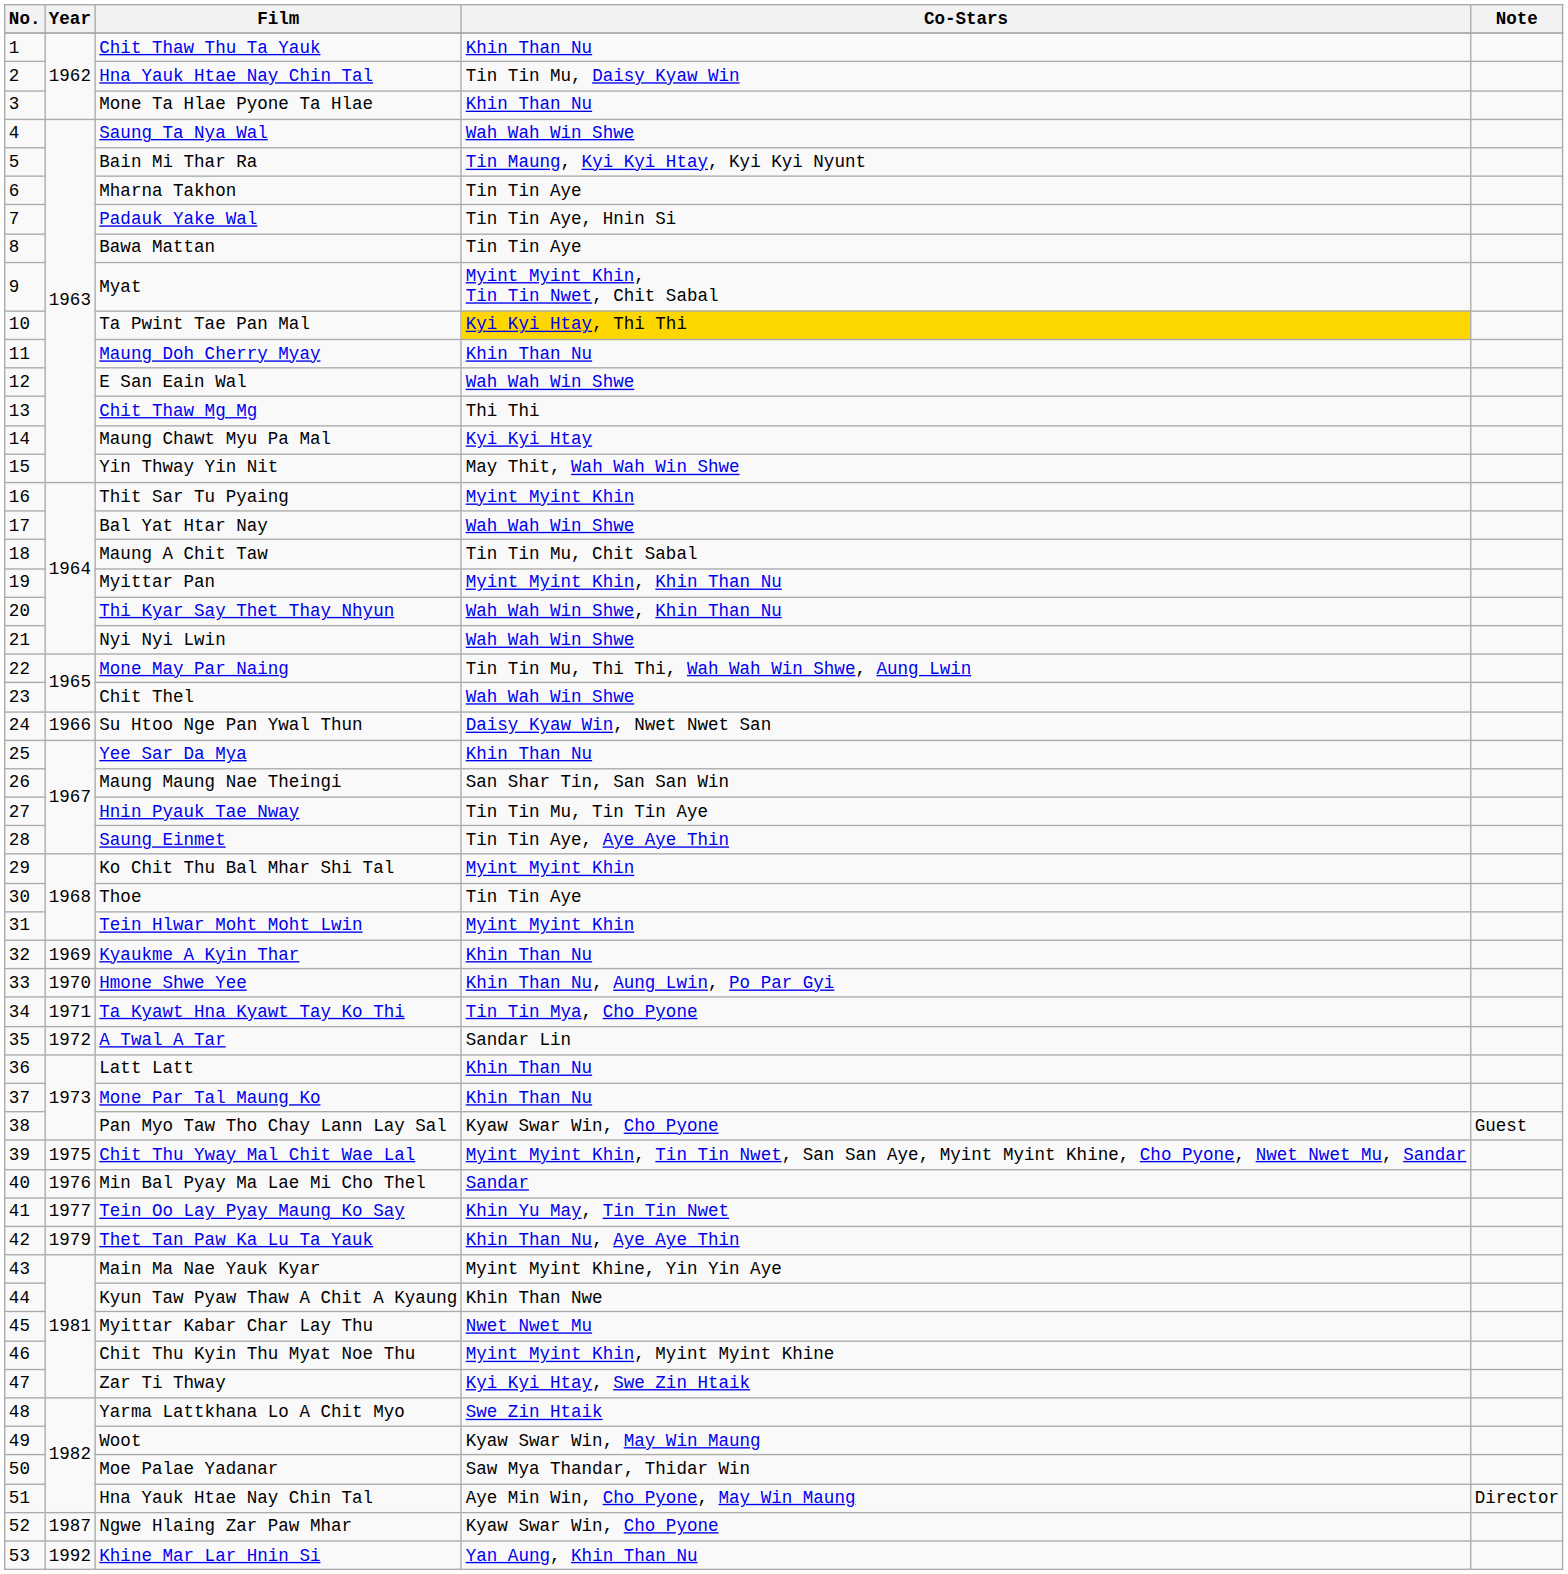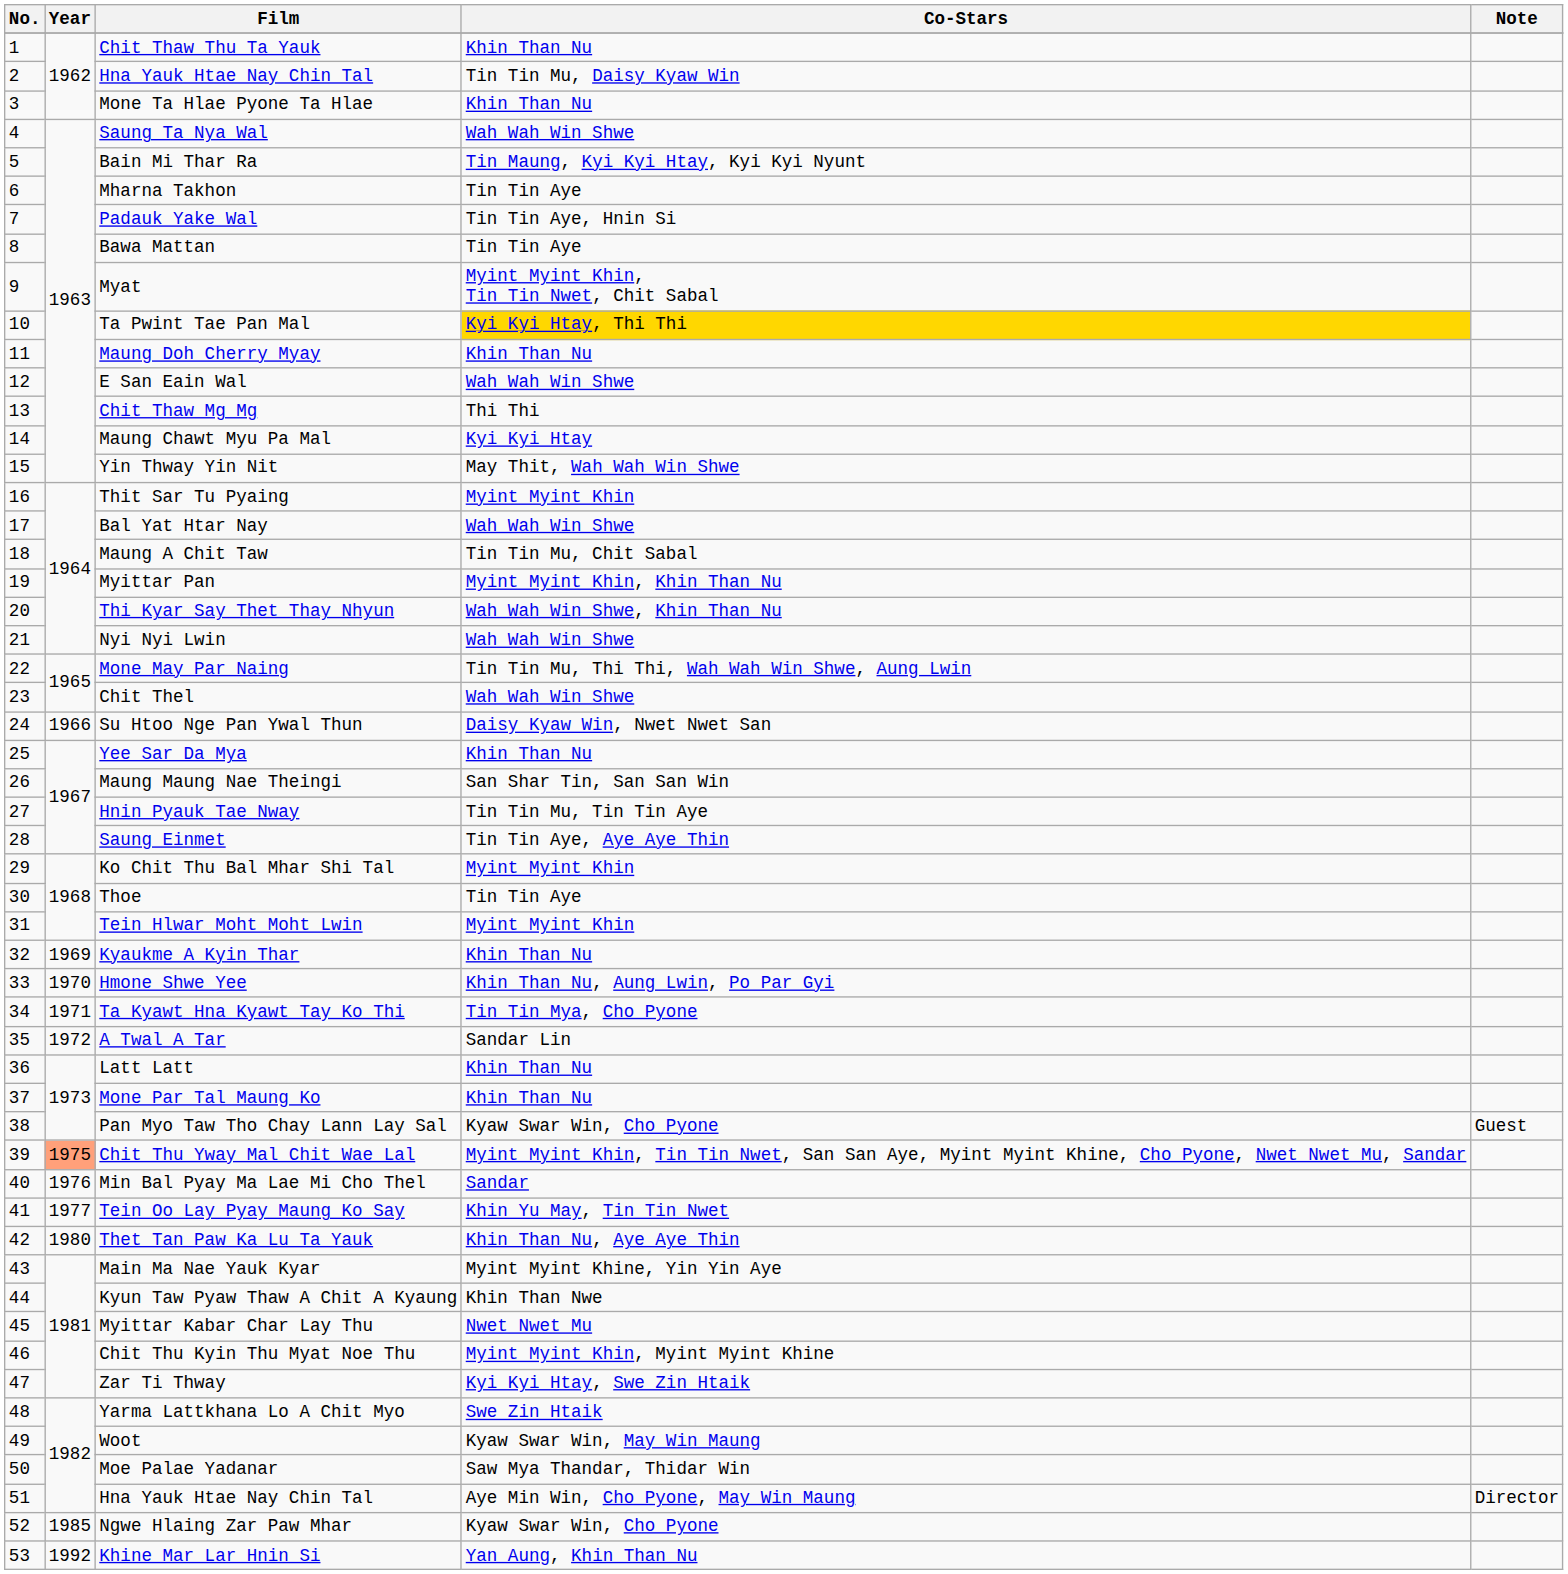 <table class="wikitable sortable">
 <tr>
 <th>No.</th>
 <th>Year</th>
 <th>Film</th>
 <th>Co-Stars</th>
 <th>Note</th>
 </tr>
 <tr>
 </tr>
 <tr>
 <td>1</td>
 <td rowspan=3>1962</td>
 <td><a href='#'>Chit Thaw Thu Ta Yauk</a></td>
 <td><a href='#'>Khin Than Nu</a></td>
 <td></td>
 </tr>
 <tr>
 <td>2</td>
 <td><a href='#'>Hna Yauk Htae Nay Chin Tal</a></td>
 <td>Tin Tin Mu, <a href='#'>Daisy Kyaw Win</a></td>
 <td></td>
 </tr>
 <tr>
 <td>3</td>
 <td>Mone Ta Hlae Pyone Ta Hlae</td>
 <td><a href='#'>Khin Than Nu</a></td>
 <td></td>
 </tr>
 <tr>
 <td>4</td>
 <td rowspan=12>1963</td>
 <td><a href='#'>Saung Ta Nya Wal</a></td>
 <td><a href='#'>Wah Wah Win Shwe</a></td>
 <td></td>
 </tr>
 <tr>
 <td>5</td>
 <td>Bain Mi Thar Ra</td>
 <td><a href='#'>Tin Maung</a>, <a href='#'>Kyi Kyi Htay</a>, Kyi Kyi Nyunt</td>
 <td></td>
 </tr>
 <tr>
 <td>6</td>
 <td>Mharna Takhon</td>
 <td>Tin Tin Aye</td>
 <td></td>
 </tr>
 <tr>
 <td>7</td>
 <td><a href='#'>Padauk Yake Wal</a></td>
 <td>Tin Tin Aye, Hnin Si</td>
 <td></td>
 </tr>
 <tr>
 <td>8</td>
 <td>Bawa Mattan</td>
 <td>Tin Tin Aye</td>
 <td></td>
 </tr>
 <tr>
 <td>9</td>
 <td>Myat</td>
 <td><a href='#'>Myint Myint Khin</a>,<br><a href='#'>Tin Tin Nwet</a>, Chit Sabal</td>
 <td></td>
 </tr>
 <tr>
 <td>10</td>
 <td>Ta Pwint Tae Pan Mal</td>
 <td style="background: gold;"><a href='#'>Kyi Kyi Htay</a>, Thi Thi</td>
 <td></td>
 </tr>
 <tr>
 <td>11</td>
 <td><a href='#'>Maung Doh Cherry Myay</a></td>
 <td><a href='#'>Khin Than Nu</a></td>
 <td></td>
 </tr>
 <tr>
 <td>12</td>
 <td>E San Eain Wal</td>
 <td><a href='#'>Wah Wah Win Shwe</a></td>
 <td></td>
 </tr>
 <tr>
 <td>13</td>
 <td><a href='#'>Chit Thaw Mg Mg</a></td>
 <td>Thi Thi</td>
 <td></td>
 </tr>
 <tr>
 <td>14</td>
 <td>Maung Chawt Myu Pa Mal</td>
 <td><a href='#'>Kyi Kyi Htay</a></td>
 <td></td>
 </tr>
 <tr>
 <td>15</td>
 <td>Yin Thway Yin Nit</td>
 <td>May Thit, <a href='#'>Wah Wah Win Shwe</a></td>
 <td></td>
 </tr>
 <tr>
 <td>16</td>
 <td rowspan=6>1964</td>
 <td>Thit Sar Tu Pyaing</td>
 <td><a href='#'>Myint Myint Khin</a></td>
 <td></td>
 </tr>
 <tr>
 <td>17</td>
 <td>Bal Yat Htar Nay</td>
 <td><a href='#'>Wah Wah Win Shwe</a></td>
 <td></td>
 </tr>
 <tr>
 <td>18</td>
 <td>Maung A Chit Taw</td>
 <td>Tin Tin Mu, Chit Sabal</td>
 <td></td>
 </tr>
 <tr>
 <td>19</td>
 <td>Myittar Pan</td>
 <td><a href='#'>Myint Myint Khin</a>, <a href='#'>Khin Than Nu</a></td>
 <td></td>
 </tr>
 <tr>
 <td>20</td>
 <td><a href='#'>Thi Kyar Say Thet Thay Nhyun</a></td>
 <td><a href='#'>Wah Wah Win Shwe</a>, <a href='#'>Khin Than Nu</a></td>
 <td></td>
 </tr>
 <tr>
 <td>21</td>
 <td>Nyi Nyi Lwin</td>
 <td><a href='#'>Wah Wah Win Shwe</a></td>
 <td></td>
 </tr>
 <tr>
 <td>22</td>
 <td rowspan=2>1965</td>
 <td><a href='#'>Mone May Par Naing</a></td>
 <td>Tin Tin Mu, Thi Thi, <a href='#'>Wah Wah Win Shwe</a>, <a href='#'>Aung Lwin</a></td>
 <td></td>
 </tr>
 <tr>
 <td>23</td>
 <td>Chit Thel</td>
 <td><a href='#'>Wah Wah Win Shwe</a></td>
 <td></td>
 </tr>
 <tr>
 <td>24</td>
 <td>1966</td>
 <td>Su Htoo Nge Pan Ywal Thun</td>
 <td><a href='#'>Daisy Kyaw Win</a>, Nwet Nwet San</td>
 <td></td>
 </tr>
 <tr>
 <td>25</td>
 <td rowspan=4>1967</td>
 <td><a href='#'>Yee Sar Da Mya</a></td>
 <td><a href='#'>Khin Than Nu</a></td>
 <td></td>
 </tr>
 <tr>
 <td>26</td>
 <td>Maung Maung Nae Theingi</td>
 <td>San Shar Tin, San San Win</td>
 <td></td>
 </tr>
 <tr>
 <td>27</td>
 <td><a href='#'>Hnin Pyauk Tae Nway</a></td>
 <td>Tin Tin Mu, Tin Tin Aye</td>
 <td></td>
 </tr>
 <tr>
 <td>28</td>
 <td><a href='#'>Saung Einmet</a></td>
 <td>Tin Tin Aye, <a href='#'>Aye Aye Thin</a></td>
 <td></td>
 </tr>
 <tr>
 <td>29</td>
 <td rowspan=3>1968</td>
 <td>Ko Chit Thu Bal Mhar Shi Tal</td>
 <td><a href='#'>Myint Myint Khin</a></td>
 <td></td>
 </tr>
 <tr>
 <td>30</td>
 <td>Thoe</td>
 <td>Tin Tin Aye</td>
 <td></td>
 </tr>
 <tr>
 <td>31</td>
 <td><a href='#'>Tein Hlwar Moht Moht Lwin</a></td>
 <td><a href='#'>Myint Myint Khin</a></td>
 <td></td>
 </tr>
 <tr>
 <td>32</td>
 <td>1969</td>
 <td><a href='#'>Kyaukme A Kyin Thar</a></td>
 <td><a href='#'>Khin Than Nu</a></td>
 <td></td>
 </tr>
 <tr>
 <td>33</td>
 <td>1970</td>
 <td><a href='#'>Hmone Shwe Yee</a></td>
 <td><a href='#'>Khin Than Nu</a>, <a href='#'>Aung Lwin</a>, <a href='#'>Po Par Gyi</a></td>
 <td></td>
 </tr>
 <tr>
 <td>34</td>
 <td>1971</td>
 <td><a href='#'>Ta Kyawt Hna Kyawt Tay Ko Thi</a></td>
 <td><a href='#'>Tin Tin Mya</a>, <a href='#'>Cho Pyone</a></td>
 <td></td>
 </tr>
 <tr>
 <td>35</td>
 <td>1972</td>
 <td><a href='#'>A Twal A Tar</a></td>
 <td>Sandar Lin</td>
 <td></td>
 </tr>
 <tr>
 <td>36</td>
 <td rowspan=3>1973</td>
 <td>Latt Latt</td>
 <td><a href='#'>Khin Than Nu</a></td>
 <td></td>
 </tr>
 <tr>
 <td>37</td>
 <td><a href='#'>Mone Par Tal Maung Ko</a></td>
 <td><a href='#'>Khin Than Nu</a></td>
 <td></td>
 </tr>
 <tr>
 <td>38</td>
 <td>Pan Myo Taw Tho Chay Lann Lay Sal</td>
 <td>Kyaw Swar Win, <a href='#'>Cho Pyone</a></td>
 <td>Guest</td>
 </tr>
 <tr>
 <td>39</td>
-<td>1975</td>
+<td style="background: lightsalmon;">1975</td>
 <td><a href='#'>Chit Thu Yway Mal Chit Wae Lal</a></td>
 <td><a href='#'>Myint Myint Khin</a>, <a href='#'>Tin Tin Nwet</a>, San San Aye, Myint Myint Khine, <a href='#'>Cho Pyone</a>, <a href='#'>Nwet Nwet Mu</a>, <a href='#'>Sandar</a></td>
 <td></td>
 </tr>
 <tr>
 <td>40</td>
 <td>1976</td>
 <td>Min Bal Pyay Ma Lae Mi Cho Thel</td>
 <td><a href='#'>Sandar</a></td>
 <td></td>
 </tr>
 <tr>
 <td>41</td>
 <td>1977</td>
 <td><a href='#'>Tein Oo Lay Pyay Maung Ko Say</a></td>
 <td><a href='#'>Khin Yu May</a>, <a href='#'>Tin Tin Nwet</a></td>
 <td></td>
 </tr>
 <tr>
 <td>42</td>
-<td>1979</td>
+<td>1980</td>
 <td><a href='#'>Thet Tan Paw Ka Lu Ta Yauk</a></td>
 <td><a href='#'>Khin Than Nu</a>, <a href='#'>Aye Aye Thin</a></td>
 <td></td>
 </tr>
 <tr>
 <td>43</td>
 <td rowspan=5>1981</td>
 <td>Main Ma Nae Yauk Kyar</td>
 <td>Myint Myint Khine, Yin Yin Aye</td>
 <td></td>
 </tr>
 <tr>
 <td>44</td>
 <td>Kyun Taw Pyaw Thaw A Chit A Kyaung</td>
 <td>Khin Than Nwe</td>
 <td></td>
 </tr>
 <tr>
 <td>45</td>
 <td>Myittar Kabar Char Lay Thu</td>
 <td><a href='#'>Nwet Nwet Mu</a></td>
 <td></td>
 </tr>
 <tr>
 <td>46</td>
 <td>Chit Thu Kyin Thu Myat Noe Thu</td>
 <td><a href='#'>Myint Myint Khin</a>, Myint Myint Khine</td>
 <td></td>
 </tr>
 <tr>
 <td>47</td>
 <td>Zar Ti Thway</td>
 <td><a href='#'>Kyi Kyi Htay</a>, <a href='#'>Swe Zin Htaik</a></td>
 <td></td>
 </tr>
 <tr>
 <td>48</td>
 <td rowspan=4>1982</td>
 <td>Yarma Lattkhana Lo A Chit Myo</td>
 <td><a href='#'>Swe Zin Htaik</a></td>
 <td></td>
 </tr>
 <tr>
 <td>49</td>
 <td>Woot</td>
 <td>Kyaw Swar Win, <a href='#'>May Win Maung</a></td>
 <td></td>
 </tr>
 <tr>
 <td>50</td>
 <td>Moe Palae Yadanar</td>
 <td>Saw Mya Thandar, Thidar Win</td>
 <td></td>
 </tr>
 <tr>
 <td>51</td>
 <td>Hna Yauk Htae Nay Chin Tal</td>
 <td>Aye Min Win, <a href='#'>Cho Pyone</a>, <a href='#'>May Win Maung</a></td>
 <td>Director</td>
 </tr>
 <tr>
 <td>52</td>
-<td>1987</td>
+<td>1985</td>
 <td>Ngwe Hlaing Zar Paw Mhar</td>
 <td>Kyaw Swar Win, <a href='#'>Cho Pyone</a></td>
 <td></td>
 </tr>
 <tr>
 <td>53</td>
 <td>1992</td>
 <td><a href='#'>Khine Mar Lar Hnin Si</a></td>
 <td><a href='#'>Yan Aung</a>, <a href='#'>Khin Than Nu</a></td>
 <td></td>
 </tr>
 </table>
